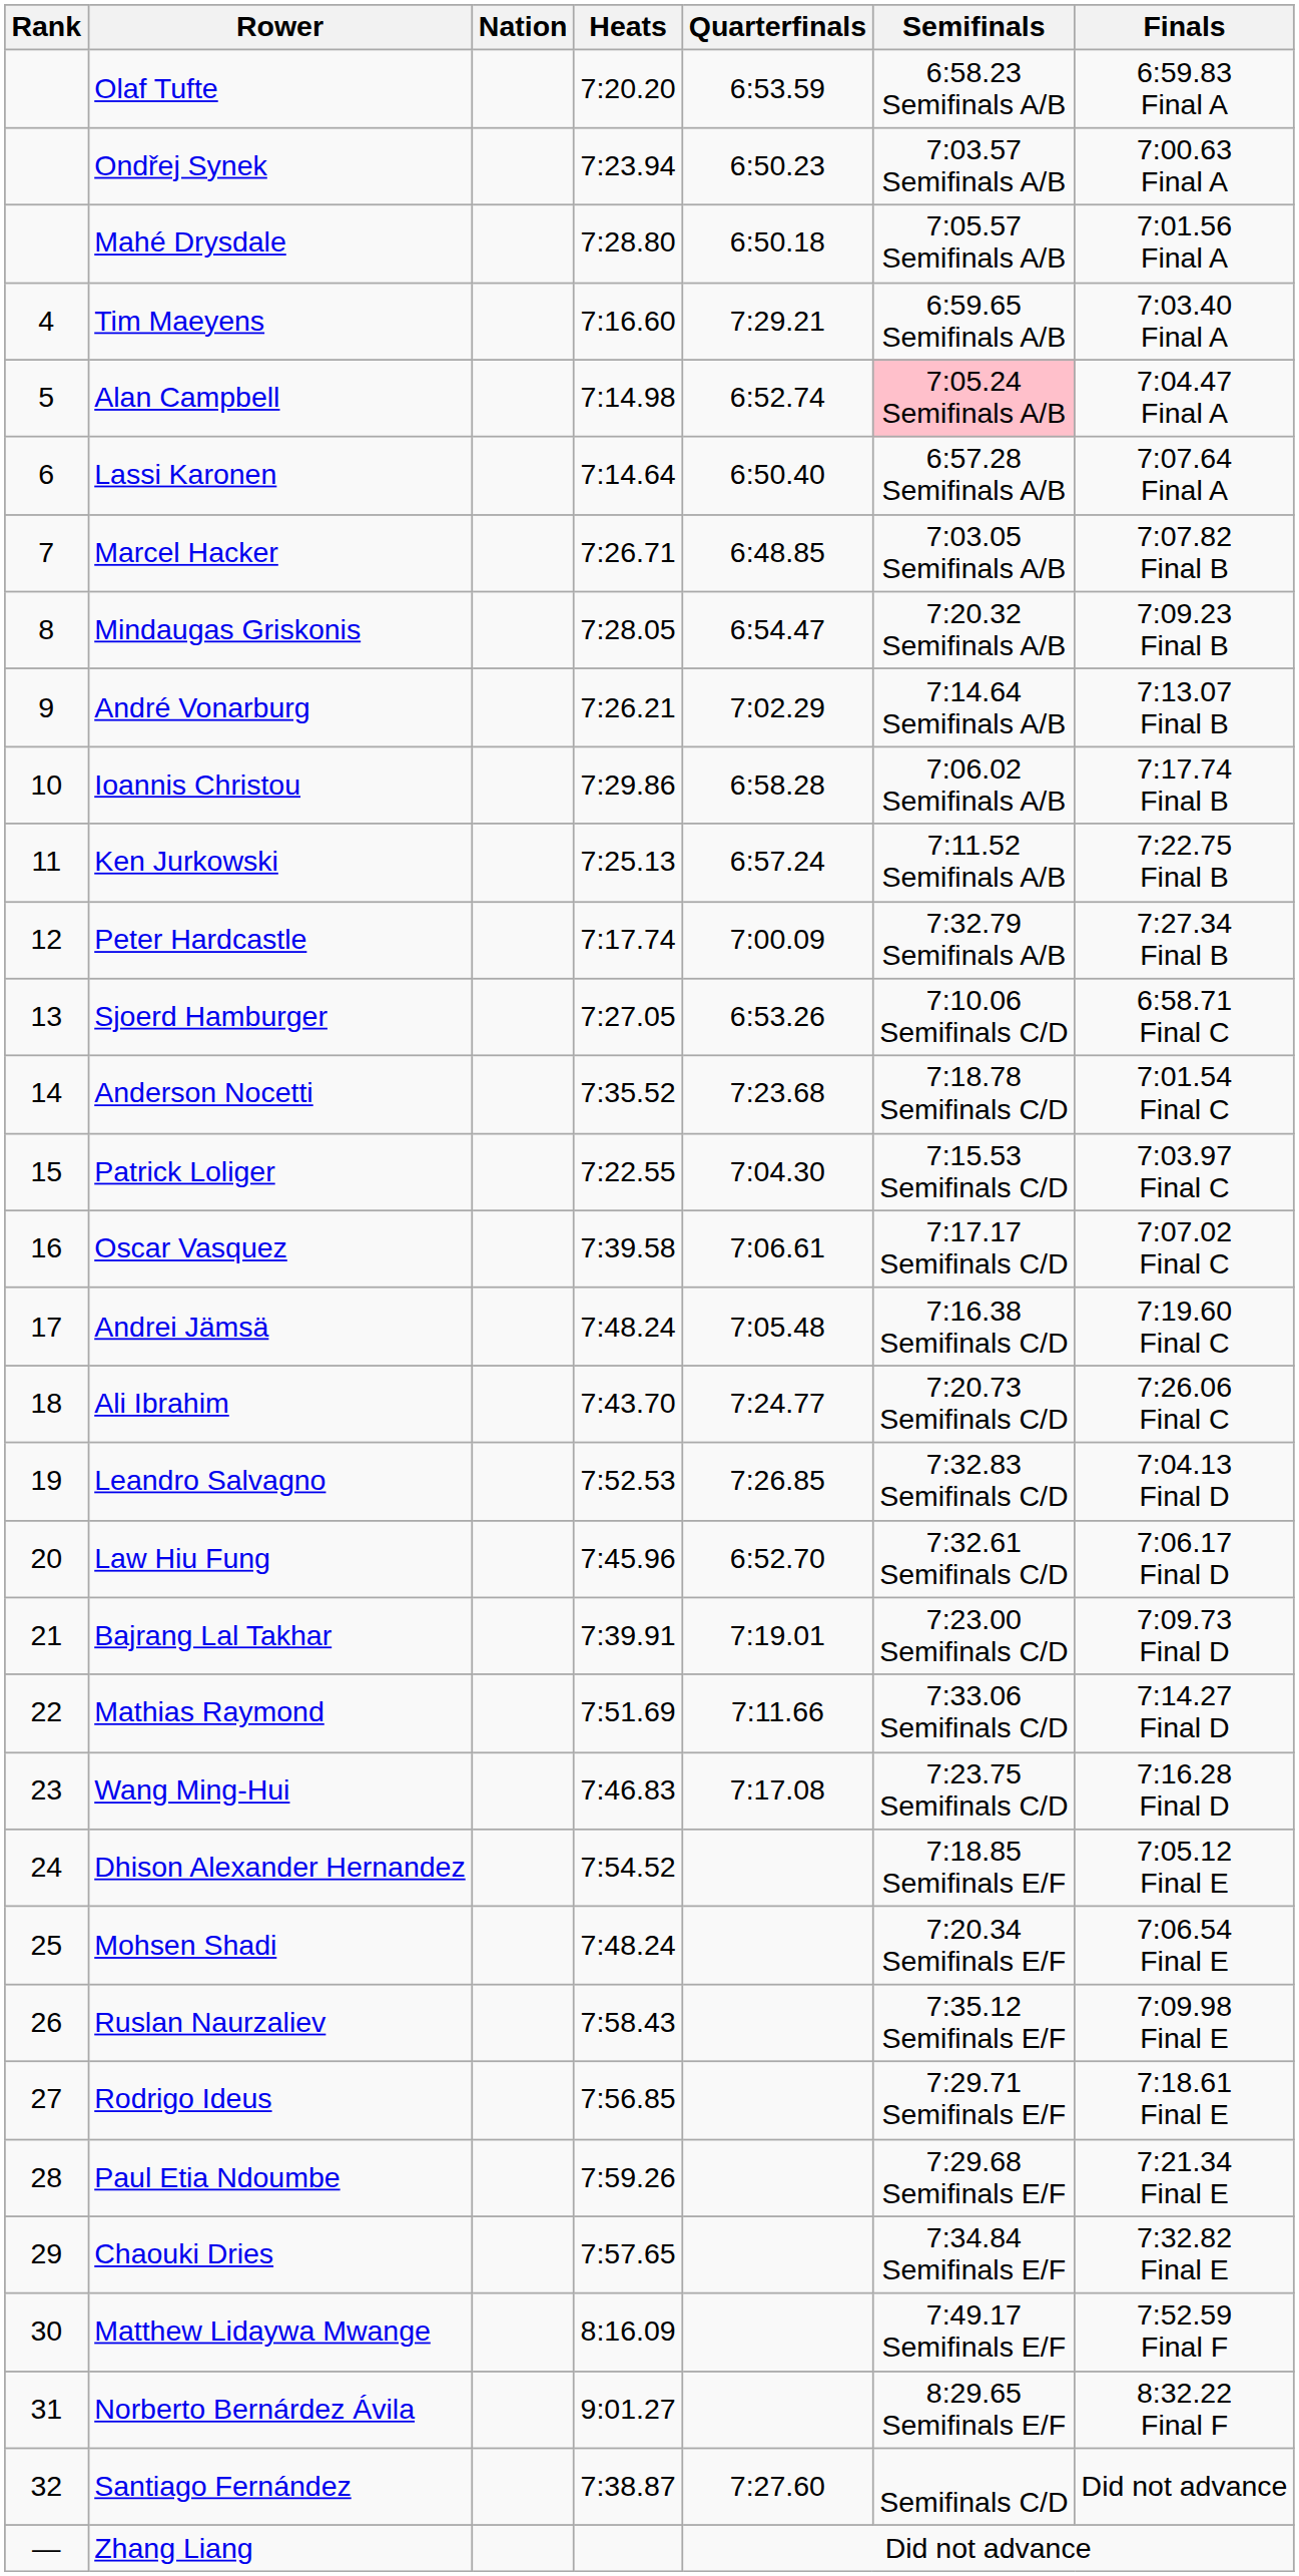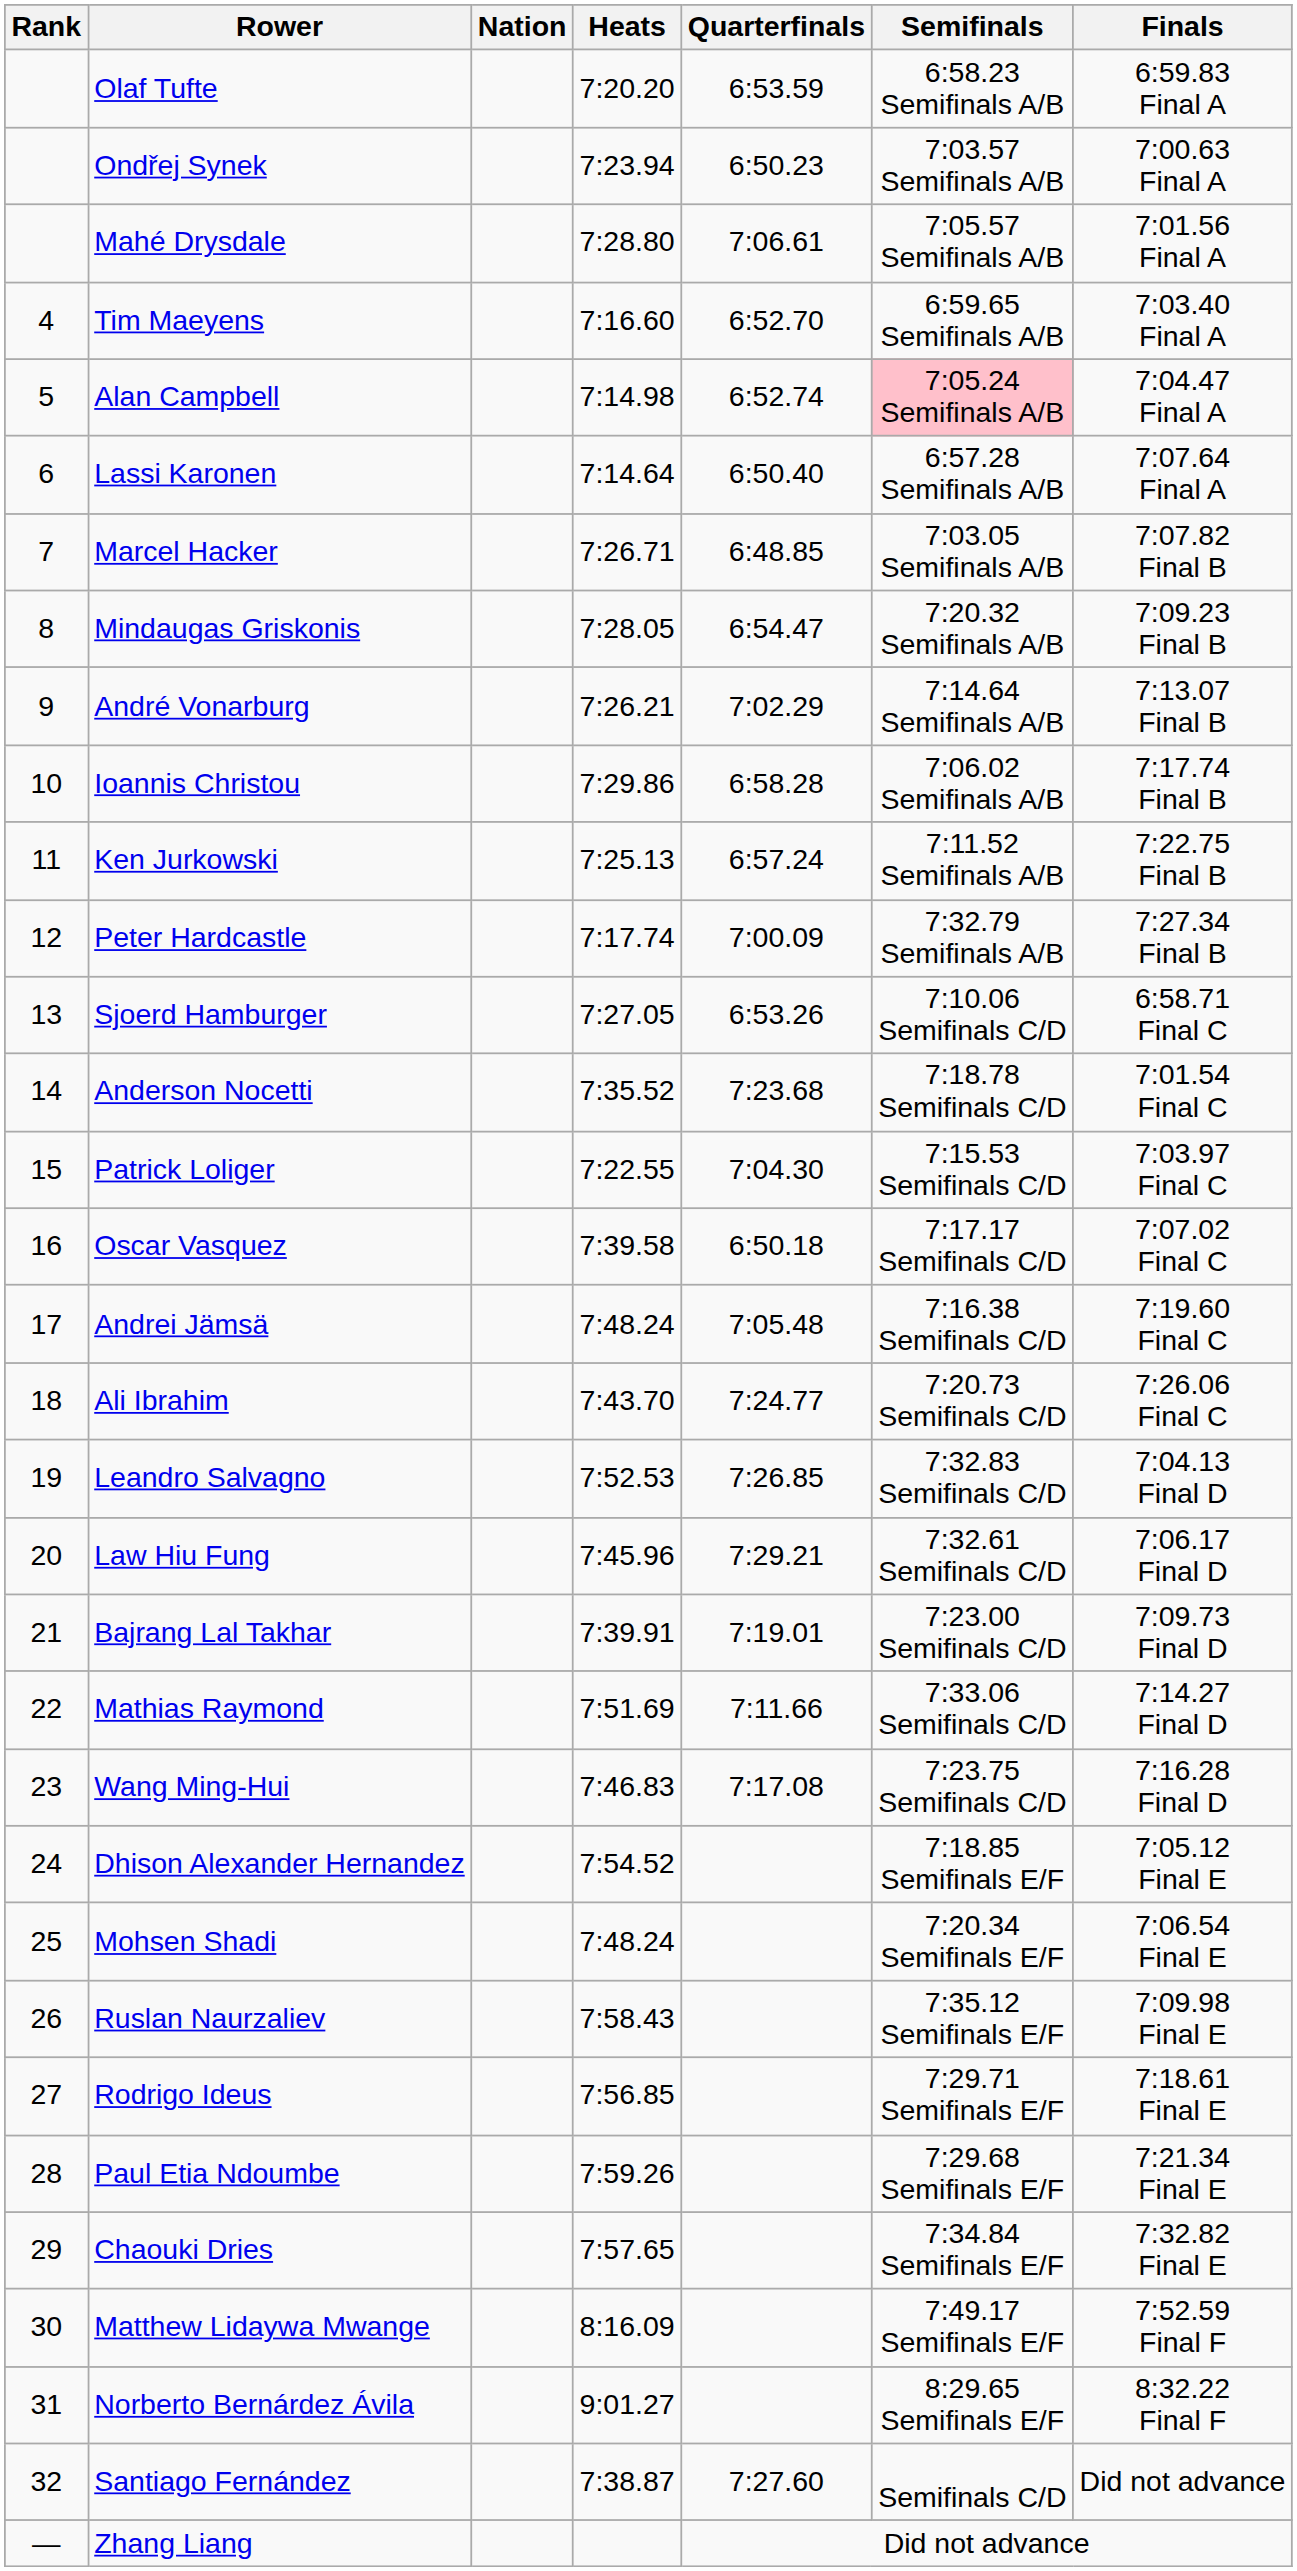 <table class="wikitable sortable" style="text-align:center">
 <tr>
 <th>Rank</th>
 <th>Rower</th>
 <th>Nation</th>
 <th>Heats</th>
 <th>Quarterfinals</th>
 <th>Semifinals</th>
 <th>Finals</th>
 </tr>
 <tr>
 <td></td>
 <td align=left><a href='#'>Olaf Tufte</a></td>
 <td align=left></td>
 <td>7:20.20</td>
 <td>6:53.59</td>
 <td>6:58.23<br>Semifinals A/B</td>
 <td>6:59.83<br>Final A</td>
 </tr>
 <tr>
 <td></td>
 <td align=left><a href='#'>Ondřej Synek</a></td>
 <td align=left></td>
 <td>7:23.94</td>
 <td>6:50.23</td>
 <td>7:03.57<br>Semifinals A/B</td>
 <td>7:00.63<br>Final A</td>
 </tr>
 <tr>
 <td></td>
 <td align=left><a href='#'>Mahé Drysdale</a></td>
 <td align=left></td>
 <td>7:28.80</td>
-<td>6:50.18</td>
+<td>7:06.61</td>
 <td>7:05.57<br>Semifinals A/B</td>
 <td>7:01.56<br>Final A</td>
 </tr>
 <tr>
 <td>4</td>
 <td align=left><a href='#'>Tim Maeyens</a></td>
 <td align=left></td>
 <td>7:16.60</td>
-<td>7:29.21</td>
+<td>6:52.70</td>
 <td>6:59.65<br>Semifinals A/B</td>
 <td>7:03.40<br>Final A</td>
 </tr>
 <tr>
 <td>5</td>
 <td align=left><a href='#'>Alan Campbell</a></td>
 <td align=left></td>
 <td>7:14.98</td>
 <td>6:52.74</td>
 <td style="background: pink;">7:05.24<br>Semifinals A/B</td>
 <td>7:04.47<br>Final A</td>
 </tr>
 <tr>
 <td>6</td>
 <td align=left><a href='#'>Lassi Karonen</a></td>
 <td align=left></td>
 <td>7:14.64</td>
 <td>6:50.40</td>
 <td>6:57.28<br>Semifinals A/B</td>
 <td>7:07.64 <br>Final A</td>
 </tr>
 <tr>
 <td>7</td>
 <td align=left><a href='#'>Marcel Hacker</a></td>
 <td align=left></td>
 <td>7:26.71</td>
 <td>6:48.85</td>
 <td>7:03.05<br>Semifinals A/B</td>
 <td>7:07.82<br>Final B</td>
 </tr>
 <tr>
 <td>8</td>
 <td align=left><a href='#'>Mindaugas Griskonis</a></td>
 <td align=left></td>
 <td>7:28.05</td>
 <td>6:54.47</td>
 <td>7:20.32<br>Semifinals A/B</td>
 <td>7:09.23<br>Final B</td>
 </tr>
 <tr>
 <td>9</td>
 <td align=left><a href='#'>André Vonarburg</a></td>
 <td align=left></td>
 <td>7:26.21</td>
 <td>7:02.29</td>
 <td>7:14.64<br>Semifinals A/B</td>
 <td>7:13.07<br>Final B</td>
 </tr>
 <tr>
 <td>10</td>
 <td align=left><a href='#'>Ioannis Christou</a></td>
 <td align=left></td>
 <td>7:29.86</td>
 <td>6:58.28</td>
 <td>7:06.02<br>Semifinals A/B</td>
 <td>7:17.74<br>Final B</td>
 </tr>
 <tr>
 <td>11</td>
 <td align=left><a href='#'>Ken Jurkowski</a></td>
 <td align=left></td>
 <td>7:25.13</td>
 <td>6:57.24</td>
 <td>7:11.52<br>Semifinals A/B</td>
 <td>7:22.75<br>Final B</td>
 </tr>
 <tr>
 <td>12</td>
 <td align=left><a href='#'>Peter Hardcastle</a></td>
 <td align=left></td>
 <td>7:17.74</td>
 <td>7:00.09</td>
 <td>7:32.79<br>Semifinals A/B</td>
 <td>7:27.34<br>Final B</td>
 </tr>
 <tr>
 <td>13</td>
 <td align=left><a href='#'>Sjoerd Hamburger</a></td>
 <td align=left></td>
 <td>7:27.05</td>
 <td>6:53.26</td>
 <td>7:10.06<br>Semifinals C/D</td>
 <td>6:58.71<br>Final C</td>
 </tr>
 <tr>
 <td>14</td>
 <td align=left><a href='#'>Anderson Nocetti</a></td>
 <td align=left></td>
 <td>7:35.52</td>
 <td>7:23.68</td>
 <td>7:18.78<br>Semifinals C/D</td>
 <td>7:01.54<br>Final C</td>
 </tr>
 <tr>
 <td>15</td>
 <td align=left><a href='#'>Patrick Loliger</a></td>
 <td align=left></td>
 <td>7:22.55</td>
 <td>7:04.30</td>
 <td>7:15.53<br>Semifinals C/D</td>
 <td>7:03.97<br>Final C</td>
 </tr>
 <tr>
 <td>16</td>
 <td align=left><a href='#'>Oscar Vasquez</a></td>
 <td align=left></td>
 <td>7:39.58</td>
-<td>7:06.61</td>
+<td>6:50.18</td>
 <td>7:17.17<br>Semifinals C/D</td>
 <td>7:07.02<br>Final C</td>
 </tr>
 <tr>
 <td>17</td>
 <td align=left><a href='#'>Andrei Jämsä</a></td>
 <td align=left></td>
 <td>7:48.24</td>
 <td>7:05.48</td>
 <td>7:16.38<br>Semifinals C/D</td>
 <td>7:19.60<br>Final C</td>
 </tr>
 <tr>
 <td>18</td>
 <td align=left><a href='#'>Ali Ibrahim</a></td>
 <td align=left></td>
 <td>7:43.70</td>
 <td>7:24.77</td>
 <td>7:20.73<br>Semifinals C/D</td>
 <td>7:26.06<br>Final C</td>
 </tr>
 <tr>
 <td>19</td>
 <td align=left><a href='#'>Leandro Salvagno</a></td>
 <td align=left></td>
 <td>7:52.53</td>
 <td>7:26.85</td>
 <td>7:32.83<br>Semifinals C/D</td>
 <td>7:04.13<br>Final D</td>
 </tr>
 <tr>
 <td>20</td>
 <td align=left><a href='#'>Law Hiu Fung</a></td>
 <td align=left></td>
 <td>7:45.96</td>
-<td>6:52.70</td>
+<td>7:29.21</td>
 <td>7:32.61<br>Semifinals C/D</td>
 <td>7:06.17<br>Final D</td>
 </tr>
 <tr>
 <td>21</td>
 <td align=left><a href='#'>Bajrang Lal Takhar</a></td>
 <td align=left></td>
 <td>7:39.91</td>
 <td>7:19.01</td>
 <td>7:23.00<br>Semifinals C/D</td>
 <td>7:09.73<br>Final D</td>
 </tr>
 <tr>
 <td>22</td>
 <td align=left><a href='#'>Mathias Raymond</a></td>
 <td align=left></td>
 <td>7:51.69</td>
 <td>7:11.66</td>
 <td>7:33.06<br>Semifinals C/D</td>
 <td>7:14.27<br>Final D</td>
 </tr>
 <tr>
 <td>23</td>
 <td align=left><a href='#'>Wang Ming-Hui</a></td>
 <td align=left></td>
 <td>7:46.83</td>
 <td>7:17.08</td>
 <td>7:23.75<br>Semifinals C/D</td>
 <td>7:16.28<br>Final D</td>
 </tr>
 <tr>
 <td>24</td>
 <td align=left><a href='#'>Dhison Alexander Hernandez</a></td>
 <td align=left></td>
 <td>7:54.52</td>
 <td></td>
 <td>7:18.85<br>Semifinals E/F</td>
 <td>7:05.12<br>Final E</td>
 </tr>
 <tr>
 <td>25</td>
 <td align=left><a href='#'>Mohsen Shadi</a></td>
 <td align=left></td>
 <td>7:48.24</td>
 <td></td>
 <td>7:20.34<br>Semifinals E/F</td>
 <td>7:06.54<br>Final E</td>
 </tr>
 <tr>
 <td>26</td>
 <td align=left><a href='#'>Ruslan Naurzaliev</a></td>
 <td align=left></td>
 <td>7:58.43</td>
 <td></td>
 <td>7:35.12<br>Semifinals E/F</td>
 <td>7:09.98<br>Final E</td>
 </tr>
 <tr>
 <td>27</td>
 <td align=left><a href='#'>Rodrigo Ideus</a></td>
 <td align=left></td>
 <td>7:56.85</td>
 <td></td>
 <td>7:29.71<br>Semifinals E/F</td>
 <td>7:18.61<br>Final E</td>
 </tr>
 <tr>
 <td>28</td>
 <td align=left><a href='#'>Paul Etia Ndoumbe</a></td>
 <td align=left></td>
 <td>7:59.26</td>
 <td></td>
 <td>7:29.68<br>Semifinals E/F</td>
 <td>7:21.34<br>Final E</td>
 </tr>
 <tr>
 <td>29</td>
 <td align=left><a href='#'>Chaouki Dries</a></td>
 <td align=left></td>
 <td>7:57.65</td>
 <td></td>
 <td>7:34.84<br>Semifinals E/F</td>
 <td>7:32.82<br>Final E</td>
 </tr>
 <tr>
 <td>30</td>
 <td align=left><a href='#'>Matthew Lidaywa Mwange</a></td>
 <td align=left></td>
 <td>8:16.09</td>
 <td></td>
 <td>7:49.17<br>Semifinals E/F</td>
 <td>7:52.59<br>Final F</td>
 </tr>
 <tr>
 <td>31</td>
 <td align=left><a href='#'>Norberto Bernárdez Ávila</a></td>
 <td align=left></td>
 <td>9:01.27</td>
 <td></td>
 <td>8:29.65<br>Semifinals E/F</td>
 <td>8:32.22<br>Final F</td>
 </tr>
 <tr>
 <td>32</td>
 <td align=left><a href='#'>Santiago Fernández</a></td>
 <td align=left></td>
 <td>7:38.87</td>
 <td>7:27.60</td>
 <td data-sort-value=9:99.99><br>Semifinals C/D</td>
 <td data-sort-value=9:99.99>Did not advance</td>
 </tr>
 <tr>
 <td data-sort-value=33>—</td>
 <td align=left><a href='#'>Zhang Liang</a></td>
 <td align=left></td>
 <td data-sort-value=9:99.99></td>
 <td colspan=3 data-sort-value=9:99.99>Did not advance</td>
 </tr>
 </table>
